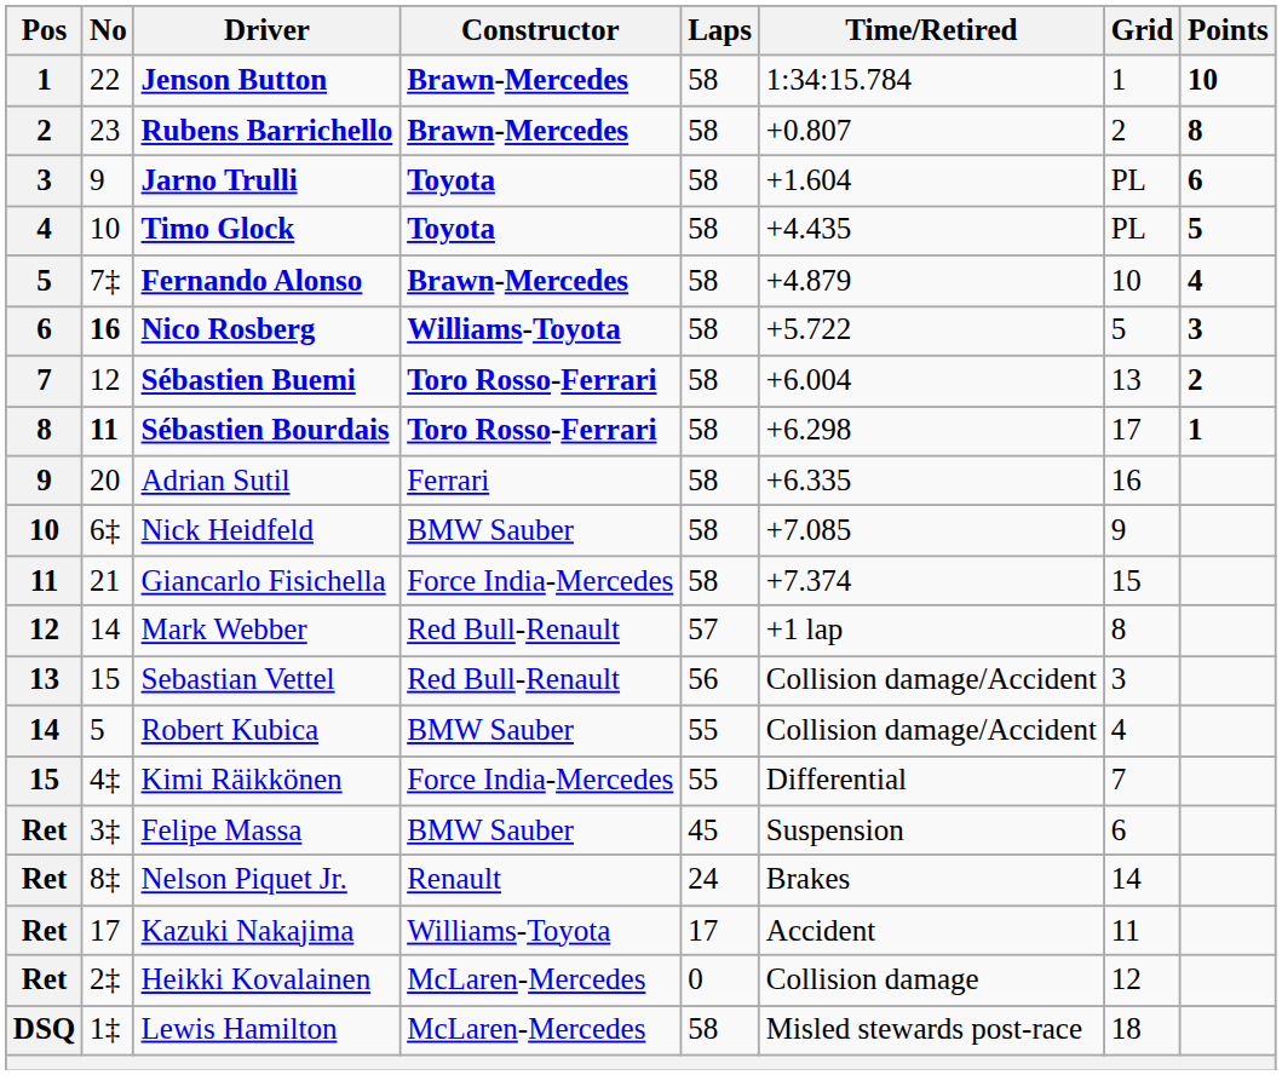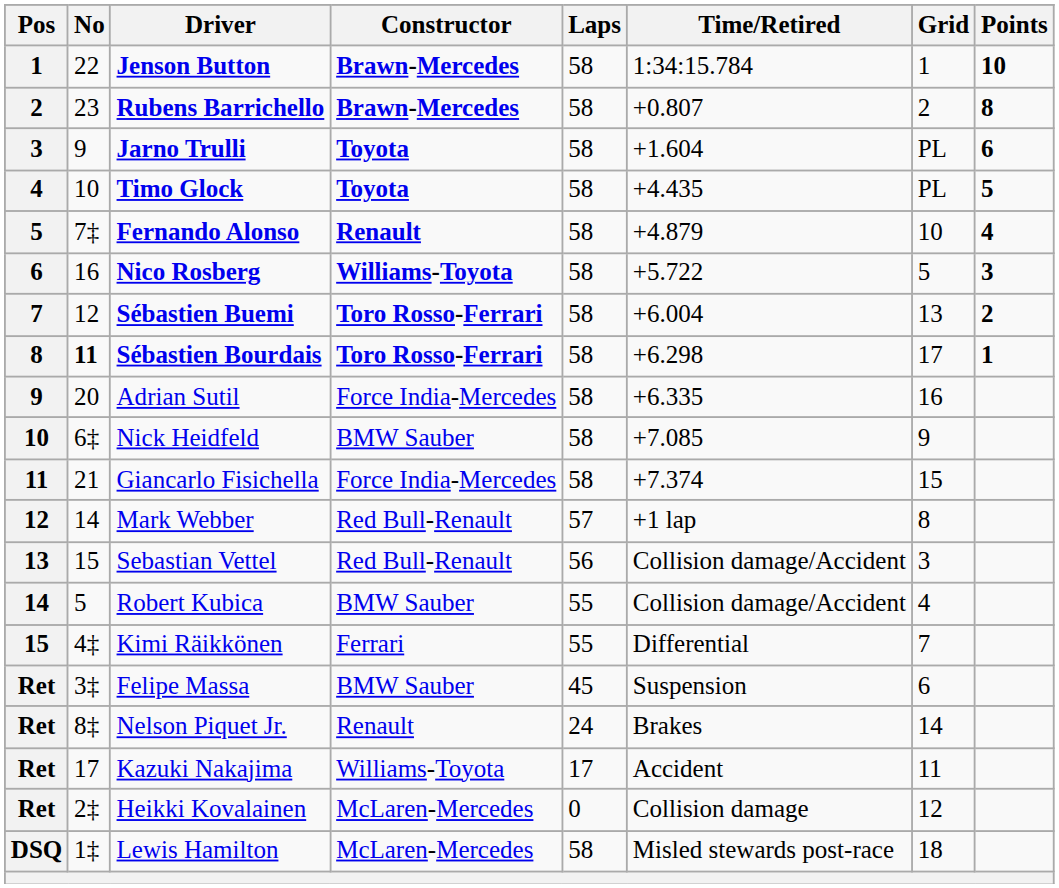 <table class="wikitable" style="font-size:85%">
 <tr>
 <th>Pos</th>
 <th>No</th>
 <th>Driver</th>
 <th>Constructor</th>
 <th>Laps</th>
 <th>Time/Retired</th>
 <th>Grid</th>
 <th>Points</th>
 </tr>
 <tr>
 <th>1</th>
 <td>22</td>
 <td> <strong><a href='#'>Jenson Button</a></strong></td>
 <td><strong><a href='#'>Brawn</a>-<a href='#'>Mercedes</a></strong></td>
 <td>58</td>
 <td>1:34:15.784</td>
 <td>1</td>
 <td><strong>10</strong></td>
 </tr>
 <tr>
 <th>2</th>
 <td>23</td>
 <td> <strong><a href='#'>Rubens Barrichello</a></strong></td>
 <td><strong><a href='#'>Brawn</a>-<a href='#'>Mercedes</a></strong></td>
 <td>58</td>
 <td>+0.807</td>
 <td>2</td>
 <td><strong>8</strong></td>
 </tr>
 <tr>
 <th>3</th>
 <td>9</td>
 <td> <strong><a href='#'>Jarno Trulli</a></strong></td>
 <td><strong><a href='#'>Toyota</a></strong></td>
 <td>58</td>
 <td>+1.604</td>
 <td>PL</td>
 <td><strong>6</strong></td>
 </tr>
 <tr>
 <th>4</th>
 <td>10</td>
 <td> <strong><a href='#'>Timo Glock</a></strong></td>
 <td><strong><a href='#'>Toyota</a></strong></td>
 <td>58</td>
 <td>+4.435</td>
 <td>PL</td>
 <td><strong>5</strong></td>
 </tr>
 <tr>
 <th>5</th>
 <td>7‡</td>
 <td> <strong><a href='#'>Fernando Alonso</a></strong></td>
-<td><strong><a href='#'>Brawn</a>-<a href='#'>Mercedes</a></strong></td>
+<td><strong><a href='#'>Renault</a></strong></td>
 <td>58</td>
 <td>+4.879</td>
 <td>10</td>
 <td><strong>4</strong></td>
 </tr>
 <tr>
 <th>6</th>
-<td><strong>16</strong></td>
+<td>16</td>
 <td> <strong><a href='#'>Nico Rosberg</a></strong></td>
 <td><strong><a href='#'>Williams</a>-<a href='#'>Toyota</a></strong></td>
 <td>58</td>
 <td>+5.722</td>
 <td>5</td>
 <td><strong>3</strong></td>
 </tr>
 <tr>
 <th>7</th>
 <td>12</td>
 <td> <strong><a href='#'>Sébastien Buemi</a></strong></td>
 <td><strong><a href='#'>Toro Rosso</a>-<a href='#'>Ferrari</a></strong></td>
 <td>58</td>
 <td>+6.004</td>
 <td>13</td>
 <td><strong>2</strong></td>
 </tr>
 <tr>
 <th>8</th>
 <td><strong>11</strong></td>
 <td> <strong><a href='#'>Sébastien Bourdais</a></strong></td>
 <td><strong><a href='#'>Toro Rosso</a>-<a href='#'>Ferrari</a></strong></td>
 <td>58</td>
 <td>+6.298</td>
 <td>17</td>
 <td><strong>1</strong></td>
 </tr>
 <tr>
 <th>9</th>
 <td>20</td>
 <td> <a href='#'>Adrian Sutil</a></td>
-<td><a href='#'>Ferrari</a></td>
+<td><a href='#'>Force India</a>-<a href='#'>Mercedes</a></td>
 <td>58</td>
 <td>+6.335</td>
 <td>16</td>
 <td></td>
 </tr>
 <tr>
 <th>10</th>
 <td>6‡</td>
 <td> <a href='#'>Nick Heidfeld</a></td>
 <td><a href='#'>BMW Sauber</a></td>
 <td>58</td>
 <td>+7.085</td>
 <td>9</td>
 <td></td>
 </tr>
 <tr>
 <th>11</th>
 <td>21</td>
 <td> <a href='#'>Giancarlo Fisichella</a></td>
 <td><a href='#'>Force India</a>-<a href='#'>Mercedes</a></td>
 <td>58</td>
 <td>+7.374</td>
 <td>15</td>
 <td></td>
 </tr>
 <tr>
 <th>12</th>
 <td>14</td>
 <td> <a href='#'>Mark Webber</a></td>
 <td><a href='#'>Red Bull</a>-<a href='#'>Renault</a></td>
 <td>57</td>
 <td>+1 lap</td>
 <td>8</td>
 <td></td>
 </tr>
 <tr>
 <th>13</th>
 <td>15</td>
 <td> <a href='#'>Sebastian Vettel</a></td>
 <td><a href='#'>Red Bull</a>-<a href='#'>Renault</a></td>
 <td>56</td>
 <td>Collision damage/Accident</td>
 <td>3</td>
 <td></td>
 </tr>
 <tr>
 <th>14</th>
 <td>5</td>
 <td> <a href='#'>Robert Kubica</a></td>
 <td><a href='#'>BMW Sauber</a></td>
 <td>55</td>
 <td>Collision damage/Accident</td>
 <td>4</td>
 <td></td>
 </tr>
 <tr>
 <th>15</th>
 <td>4‡</td>
 <td> <a href='#'>Kimi Räikkönen</a></td>
-<td><a href='#'>Force India</a>-<a href='#'>Mercedes</a></td>
+<td><a href='#'>Ferrari</a></td>
 <td>55</td>
 <td>Differential</td>
 <td>7</td>
 <td></td>
 </tr>
 <tr>
 <th>Ret</th>
 <td>3‡</td>
 <td> <a href='#'>Felipe Massa</a></td>
 <td><a href='#'>BMW Sauber</a></td>
 <td>45</td>
 <td>Suspension</td>
 <td>6</td>
 <td></td>
 </tr>
 <tr>
 <th>Ret</th>
 <td>8‡</td>
 <td> <a href='#'>Nelson Piquet Jr.</a></td>
 <td><a href='#'>Renault</a></td>
 <td>24</td>
 <td>Brakes</td>
 <td>14</td>
 <td></td>
 </tr>
 <tr>
 <th>Ret</th>
 <td>17</td>
 <td> <a href='#'>Kazuki Nakajima</a></td>
 <td><a href='#'>Williams</a>-<a href='#'>Toyota</a></td>
 <td>17</td>
 <td>Accident</td>
 <td>11</td>
 <td></td>
 </tr>
 <tr>
 <th>Ret</th>
 <td>2‡</td>
 <td> <a href='#'>Heikki Kovalainen</a></td>
 <td><a href='#'>McLaren</a>-<a href='#'>Mercedes</a></td>
 <td>0</td>
 <td>Collision damage</td>
 <td>12</td>
 <td></td>
 </tr>
 <tr>
 <th>DSQ</th>
 <td>1‡</td>
 <td> <a href='#'>Lewis Hamilton</a> </td>
 <td><a href='#'>McLaren</a>-<a href='#'>Mercedes</a></td>
 <td>58</td>
 <td>Misled stewards post-race</td>
 <td>18</td>
 <td></td>
 </tr>
 <tr>
 <th colspan="8"></th>
 </tr>
 </table>
